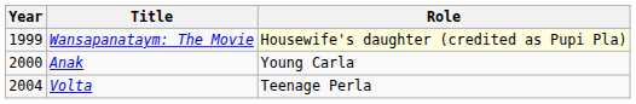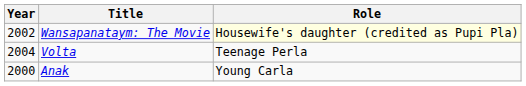 <table class="wikitable sortable">
 <tr>
 <th>Year</th>
 <th>Title</th>
 <th>Role</th>
 </tr>
 <tr>
-<td>1999</td>
+<td>2002</td>
 <td><em><a href='#'>Wansapanataym: The Movie</a></em></td>
 <td style="background: lightyellow;">Housewife's daughter (credited as Pupi Pla)</td>
+</tr>
+<tr>
+<td>2004</td>
+<td><em><a href='#'>Volta</a></em></td>
+<td>Teenage Perla</td>
 </tr>
 <tr>
 <td>2000</td>
 <td><em><a href='#'>Anak</a></em></td>
 <td>Young Carla</td>
 </tr>
-<tr>
-<td>2004</td>
-<td><em><a href='#'>Volta</a></em></td>
-<td>Teenage Perla</td>
-</tr>
 </table>
